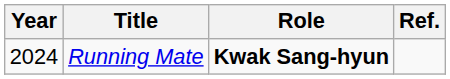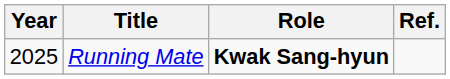 <table class="wikitable">
 <tr>
 <th>Year</th>
 <th>Title</th>
 <th>Role</th>
 <th>Ref.</th>
 </tr>
 <tr>
-<td>2024</td>
+<td>2025</td>
 <td><em><a href='#'>Running Mate</a></em></td>
 <td><strong>Kwak Sang-hyun</strong></td>
 <td></td>
 </tr>
 </table>
